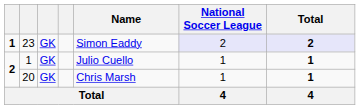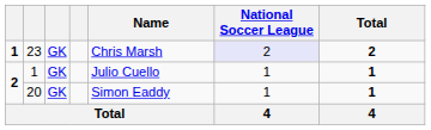 <table class="wikitable" style="text-align:center">
 <tr>
 <th width=15></th>
 <th width=15></th>
 <th width=15></th>
 <th width=15></th>
 <th width=145>Name</th>
 <th width=120><a href='#'>National Soccer League</a></th>
 <th width=120>Total</th>
 </tr>
 <tr>
 <td><strong>1</strong></td>
 <td>23</td>
 <td><a href='#'>GK</a></td>
 <td></td>
-<td align=left><a href='#'>Simon Eaddy</a></td>
+<td align=left><a href='#'>Chris Marsh</a></td>
 <td style="background: lavender;">2</td>
-<td style="background: lavender;"><strong>2</strong></td>
+<td><strong>2</strong></td>
 </tr>
 <tr>
 <td rowspan="2"><strong>2</strong></td>
 <td>1</td>
 <td><a href='#'>GK</a></td>
 <td></td>
 <td align=left><a href='#'>Julio Cuello</a></td>
 <td>1</td>
 <td><strong>1</strong></td>
 </tr>
 <tr>
 <td>20</td>
 <td><a href='#'>GK</a></td>
 <td></td>
-<td align=left><a href='#'>Chris Marsh</a></td>
+<td align=left><a href='#'>Simon Eaddy</a></td>
 <td>1</td>
 <td><strong>1</strong></td>
 </tr>
 <tr>
 <th colspan="5"><strong>Total</strong></th>
 <th>4</th>
 <th>4</th>
 </tr>
 </table>
